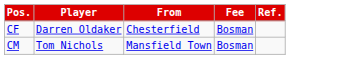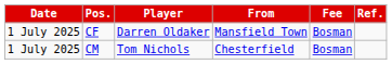 <table class="wikitable plainrowheaders sortable">
 <tr>
+<th style="background:#DD0000;color:#fff;">Date</th>
 <th style="background:#DD0000;color:#fff;">Pos.</th>
 <th style="background:#DD0000;color:#fff;">Player</th>
 <th style="background:#DD0000;color:#fff;">From</th>
 <th style="background:#DD0000;color:#fff;">Fee</th>
 <th style="background:#DD0000;color:#fff;">Ref.</th>
 </tr>
 <tr>
+<td>1 July 2025</td>
 <td><a href='#'>CF</a></td>
 <td> <a href='#'>Darren Oldaker</a></td>
+<td> <a href='#'>Mansfield Town</a></td>
+<td><a href='#'>Bosman</a></td>
+<td></td>
+</tr>
+<tr>
+<td>1 July 2025</td>
+<td><a href='#'>CM</a></td>
+<td> <a href='#'>Tom Nichols</a></td>
 <td> <a href='#'>Chesterfield</a></td>
 <td><a href='#'>Bosman</a></td>
 <td></td>
 </tr>
-<tr>
-<td><a href='#'>CM</a></td>
-<td> <a href='#'>Tom Nichols</a></td>
-<td> <a href='#'>Mansfield Town</a></td>
-<td><a href='#'>Bosman</a></td>
-<td></td>
-</tr>
 </table>
